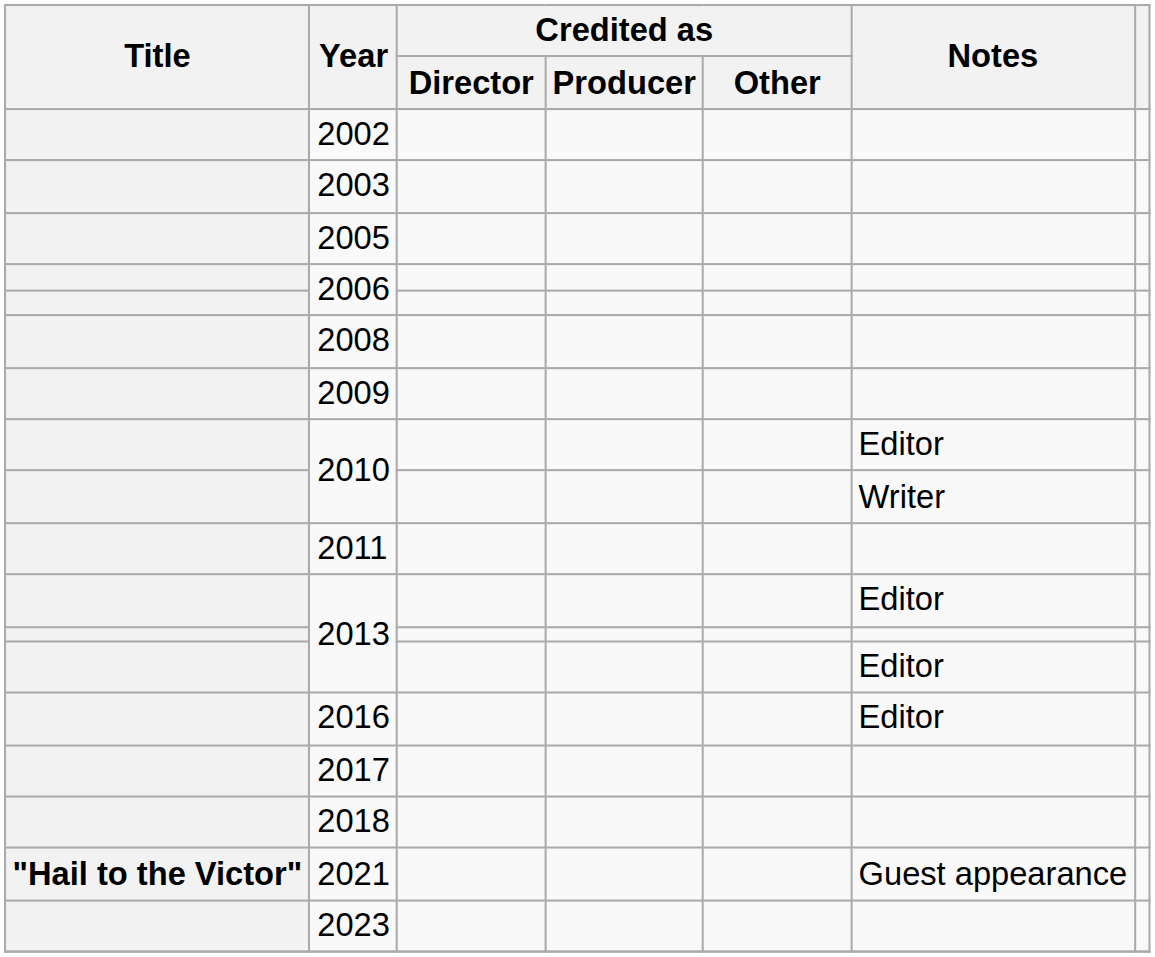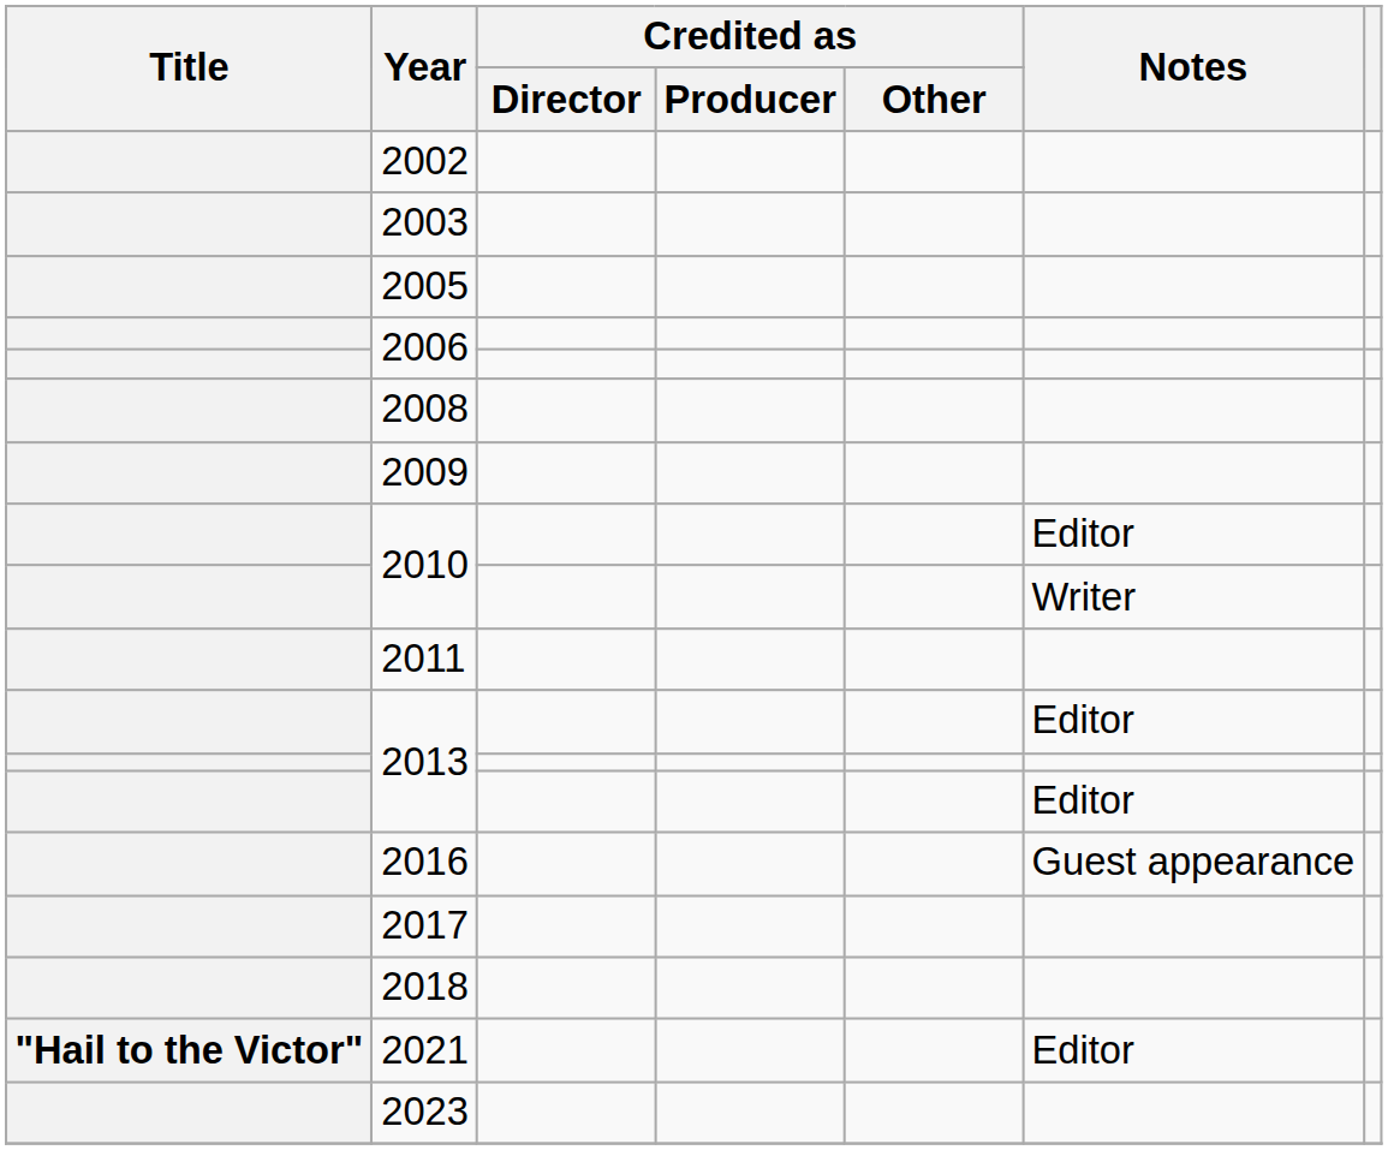 <table class="wikitable sortable plainrowheaders" style="margin-right: 0;">
 <tr>
 <th rowspan="2" scope="col">Title</th>
 <th rowspan="2" scope="col">Year</th>
 <th colspan="3" scope="col">Credited as</th>
 <th rowspan="2" scope="col" class="unsortable">Notes</th>
 <th rowspan="2" scope="col" class="unsortable"></th>
 </tr>
 <tr>
 <th width=65>Director</th>
 <th width=65>Producer</th>
 <th width=65>Other</th>
 </tr>
 <tr>
 <th scope="row"></th>
 <td>2002</td>
 <td></td>
 <td></td>
 <td></td>
 <td></td>
 <td style="text-align:center;"></td>
 </tr>
 <tr>
 <th scope="row"></th>
 <td>2003</td>
 <td></td>
 <td></td>
 <td></td>
 <td></td>
 <td style="text-align:center;"></td>
 </tr>
 <tr>
 <th scope="row"></th>
 <td>2005</td>
 <td></td>
 <td></td>
 <td></td>
 <td></td>
 <td style="text-align:center;"></td>
 </tr>
 <tr>
 <th scope="row"></th>
 <td rowspan="2">2006</td>
 <td></td>
 <td></td>
 <td></td>
 <td></td>
 <td style="text-align:center;"></td>
 </tr>
 <tr>
 <th scope="row"></th>
 <td></td>
 <td></td>
 <td></td>
 <td></td>
 <td style="text-align:center;"></td>
 </tr>
 <tr>
 <th scope="row"></th>
 <td>2008</td>
 <td></td>
 <td></td>
 <td></td>
 <td></td>
 <td style="text-align:center;"></td>
 </tr>
 <tr>
 <th scope="row"></th>
 <td>2009</td>
 <td></td>
 <td></td>
 <td></td>
 <td></td>
 <td style="text-align:center;"></td>
 </tr>
 <tr>
 <th scope="row"></th>
 <td rowspan="2">2010</td>
 <td></td>
 <td></td>
 <td></td>
 <td>Editor</td>
 <td style="text-align:center;"></td>
 </tr>
 <tr>
 <th scope="row"></th>
 <td></td>
 <td></td>
 <td></td>
 <td>Writer</td>
 <td style="text-align:center;"></td>
 </tr>
 <tr>
 <th scope="row"></th>
 <td>2011</td>
 <td></td>
 <td></td>
 <td></td>
 <td></td>
 <td style="text-align:center;"></td>
 </tr>
 <tr>
 <th scope="row"></th>
 <td rowspan="3">2013</td>
 <td></td>
 <td></td>
 <td></td>
 <td>Editor</td>
 <td style="text-align:center;"></td>
 </tr>
 <tr>
 <th scope="row"></th>
 <td></td>
 <td></td>
 <td></td>
 <td></td>
 <td style="text-align:center;"></td>
 </tr>
 <tr>
 <th scope="row"></th>
 <td></td>
 <td></td>
 <td></td>
 <td>Editor</td>
 <td style="text-align:center;"></td>
 </tr>
 <tr>
 <th scope="row"></th>
 <td>2016</td>
 <td></td>
 <td></td>
 <td></td>
-<td>Editor</td>
+<td>Guest appearance</td>
 <td style="text-align:center;"></td>
 </tr>
 <tr>
 <th scope="row"></th>
 <td>2017</td>
 <td></td>
 <td></td>
 <td></td>
 <td></td>
 <td style="text-align:center;"></td>
 </tr>
 <tr>
 <th scope="row"></th>
 <td>2018</td>
 <td></td>
 <td></td>
 <td></td>
 <td></td>
 <td style="text-align:center;"></td>
 </tr>
 <tr>
 <th scope="row">"Hail to the Victor"</th>
 <td>2021</td>
 <td></td>
 <td></td>
 <td></td>
-<td>Guest appearance</td>
+<td>Editor</td>
 <td style="text-align:center;"></td>
 </tr>
 <tr>
 <th scope="row"></th>
 <td>2023</td>
 <td></td>
 <td></td>
 <td></td>
 <td></td>
 <td style="text-align:center;"></td>
 </tr>
 <tr>
 </tr>
 </table>
